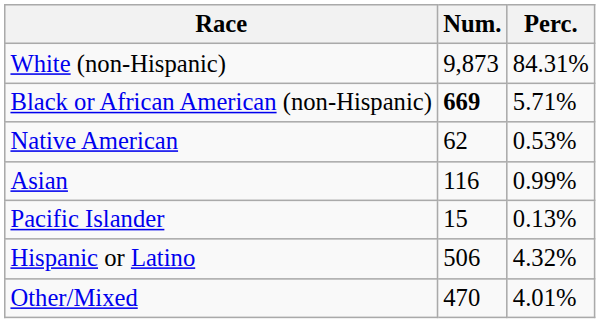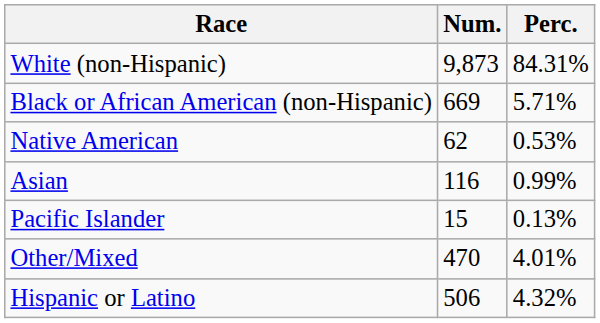 <table class="wikitable">
 <tr>
 <th>Race</th>
 <th>Num.</th>
 <th>Perc.</th>
 </tr>
 <tr>
 <td><a href='#'>White</a> (non-Hispanic)</td>
 <td>9,873</td>
 <td>84.31%</td>
 </tr>
 <tr>
 <td><a href='#'>Black or African American</a> (non-Hispanic)</td>
-<td><strong>669</strong></td>
+<td>669</td>
 <td>5.71%</td>
 </tr>
 <tr>
 <td><a href='#'>Native American</a></td>
 <td>62</td>
 <td>0.53%</td>
 </tr>
 <tr>
 <td><a href='#'>Asian</a></td>
 <td>116</td>
 <td>0.99%</td>
 </tr>
 <tr>
 <td><a href='#'>Pacific Islander</a></td>
 <td>15</td>
 <td>0.13%</td>
 </tr>
 <tr>
+<td><a href='#'>Other/Mixed</a></td>
+<td>470</td>
+<td>4.01%</td>
+</tr>
+<tr>
 <td><a href='#'>Hispanic</a> or <a href='#'>Latino</a></td>
 <td>506</td>
 <td>4.32%</td>
 </tr>
-<tr>
-<td><a href='#'>Other/Mixed</a></td>
-<td>470</td>
-<td>4.01%</td>
-</tr>
 </table>
